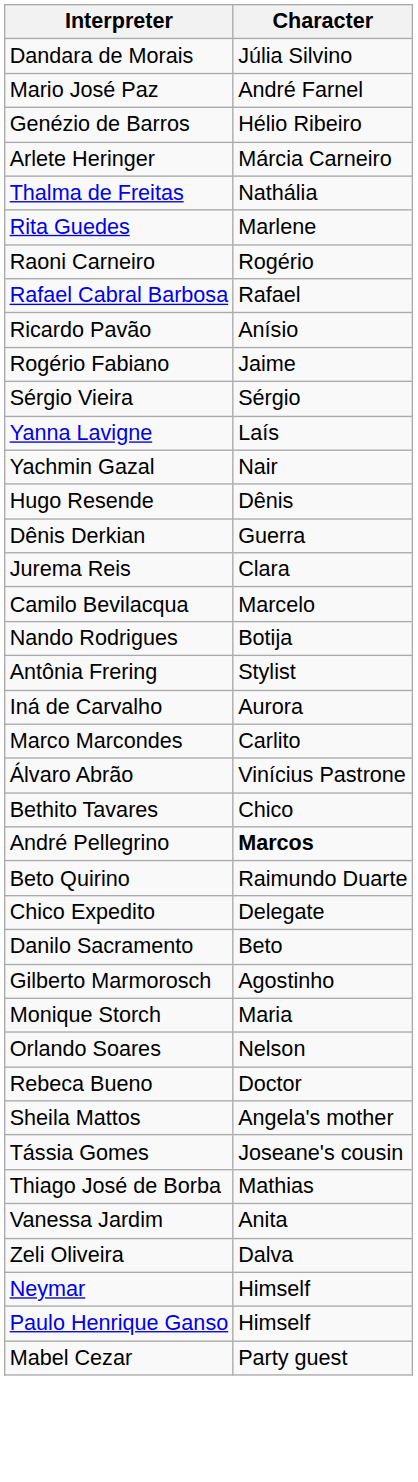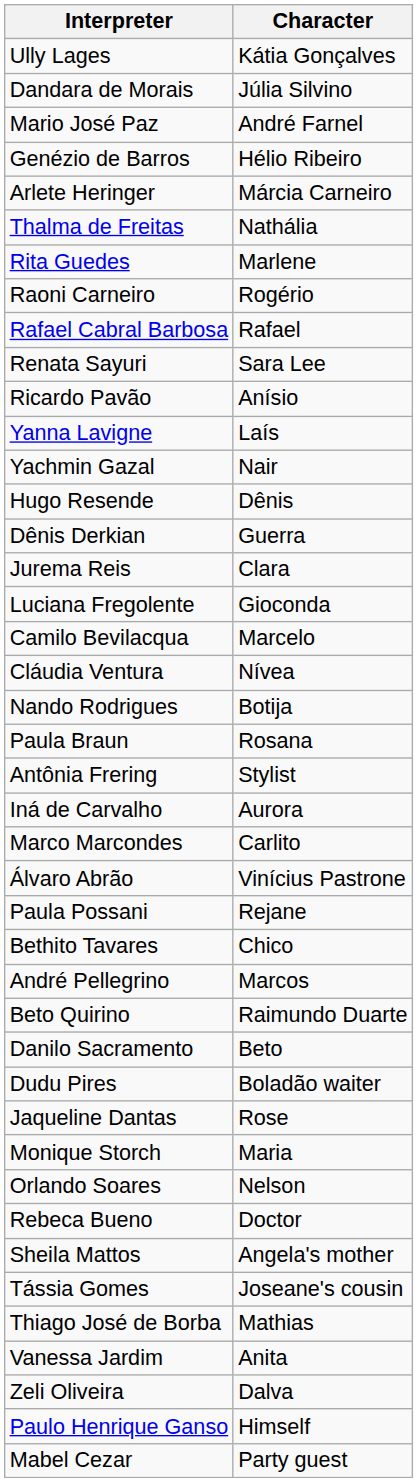 <table class="wikitable">
 <tr>
 <th>Interpreter</th>
 <th>Character</th>
+</tr>
+<tr>
+<td>Ully Lages</td>
+<td>Kátia Gonçalves</td>
 </tr>
 <tr>
 <td>Dandara de Morais</td>
 <td>Júlia Silvino</td>
 </tr>
 <tr>
 <td>Mario José Paz</td>
 <td>André Farnel</td>
 </tr>
 <tr>
 <td>Genézio de Barros</td>
 <td>Hélio Ribeiro</td>
 </tr>
 <tr>
 <td>Arlete Heringer</td>
 <td>Márcia Carneiro</td>
 </tr>
 <tr>
 <td><a href='#'>Thalma de Freitas</a></td>
 <td>Nathália</td>
 </tr>
 <tr>
 <td><a href='#'>Rita Guedes</a></td>
 <td>Marlene</td>
 </tr>
 <tr>
 <td>Raoni Carneiro</td>
 <td>Rogério</td>
 </tr>
 <tr>
 <td><a href='#'>Rafael Cabral Barbosa</a></td>
 <td>Rafael</td>
 </tr>
 <tr>
+<td>Renata Sayuri</td>
+<td>Sara Lee</td>
+</tr>
+<tr>
 <td>Ricardo Pavão</td>
 <td>Anísio</td>
-</tr>
-<tr>
-<td>Rogério Fabiano</td>
-<td>Jaime</td>
-</tr>
-<tr>
-<td>Sérgio Vieira</td>
-<td>Sérgio</td>
 </tr>
 <tr>
 <td><a href='#'>Yanna Lavigne</a></td>
 <td>Laís</td>
 </tr>
 <tr>
 <td>Yachmin Gazal</td>
 <td>Nair</td>
 </tr>
 <tr>
 <td>Hugo Resende</td>
 <td>Dênis</td>
 </tr>
 <tr>
 <td>Dênis Derkian</td>
 <td>Guerra</td>
 </tr>
 <tr>
 <td>Jurema Reis</td>
 <td>Clara</td>
 </tr>
 <tr>
+<td>Luciana Fregolente</td>
+<td>Gioconda</td>
+</tr>
+<tr>
 <td>Camilo Bevilacqua</td>
 <td>Marcelo</td>
 </tr>
 <tr>
+<td>Cláudia Ventura</td>
+<td>Nívea</td>
+</tr>
+<tr>
 <td>Nando Rodrigues</td>
 <td>Botija</td>
+</tr>
+<tr>
+<td>Paula Braun</td>
+<td>Rosana</td>
 </tr>
 <tr>
 <td>Antônia Frering</td>
 <td>Stylist</td>
 </tr>
 <tr>
 <td>Iná de Carvalho</td>
 <td>Aurora</td>
 </tr>
 <tr>
 <td>Marco Marcondes</td>
 <td>Carlito</td>
 </tr>
 <tr>
 <td>Álvaro Abrão</td>
 <td>Vinícius Pastrone</td>
 </tr>
 <tr>
+<td>Paula Possani</td>
+<td>Rejane</td>
+</tr>
+<tr>
 <td>Bethito Tavares</td>
 <td>Chico</td>
 </tr>
 <tr>
 <td>André Pellegrino</td>
-<td><strong>Marcos</strong></td>
+<td>Marcos</td>
 </tr>
 <tr>
 <td>Beto Quirino</td>
 <td>Raimundo Duarte</td>
 </tr>
 <tr>
-<td>Chico Expedito</td>
-<td>Delegate</td>
-</tr>
-<tr>
 <td>Danilo Sacramento</td>
 <td>Beto</td>
 </tr>
 <tr>
-<td>Gilberto Marmorosch</td>
-<td>Agostinho</td>
+<td>Dudu Pires</td>
+<td>Boladão waiter</td>
+</tr>
+<tr>
+<td>Jaqueline Dantas</td>
+<td>Rose</td>
 </tr>
 <tr>
 <td>Monique Storch</td>
 <td>Maria</td>
 </tr>
 <tr>
 <td>Orlando Soares</td>
 <td>Nelson</td>
 </tr>
 <tr>
 <td>Rebeca Bueno</td>
 <td>Doctor</td>
 </tr>
 <tr>
 <td>Sheila Mattos</td>
 <td>Angela's mother</td>
 </tr>
 <tr>
 <td>Tássia Gomes</td>
 <td>Joseane's cousin</td>
 </tr>
 <tr>
 <td>Thiago José de Borba</td>
 <td>Mathias</td>
 </tr>
 <tr>
 <td>Vanessa Jardim</td>
 <td>Anita</td>
 </tr>
 <tr>
 <td>Zeli Oliveira</td>
 <td>Dalva</td>
 </tr>
 <tr>
-<td><a href='#'>Neymar</a></td>
-<td>Himself</td>
-</tr>
-<tr>
 <td><a href='#'>Paulo Henrique Ganso</a></td>
 <td>Himself</td>
 </tr>
 <tr>
 <td>Mabel Cezar</td>
 <td>Party guest</td>
 </tr>
 </table>
